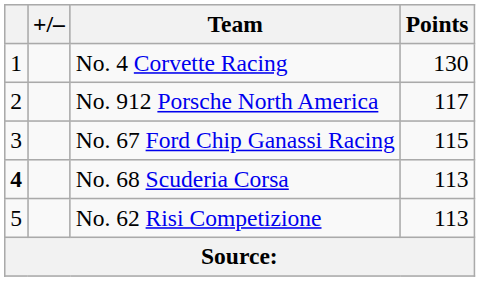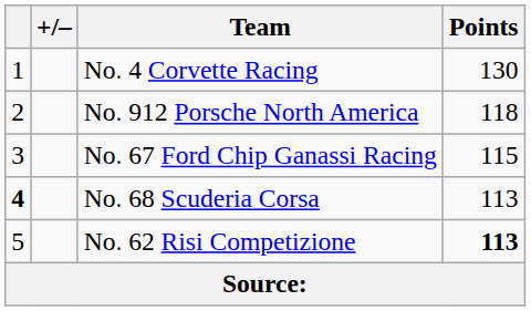 <table class="wikitable" style="font-size: 95%;">
 <tr>
 <th scope="col"></th>
 <th scope="col">+/–</th>
 <th scope="col">Team</th>
 <th scope="col">Points</th>
 </tr>
 <tr>
 <td align=center>1</td>
 <td align="left"></td>
 <td> No. 4 <a href='#'>Corvette Racing</a></td>
 <td align=right>130</td>
 </tr>
 <tr>
 <td align=center>2</td>
 <td align="left"></td>
 <td> No. 912 <a href='#'>Porsche North America</a></td>
-<td align=right>117</td>
+<td align=right>118</td>
 </tr>
 <tr>
 <td align=center>3</td>
 <td align="left"></td>
 <td> No. 67 <a href='#'>Ford Chip Ganassi Racing</a></td>
 <td align=right>115</td>
 </tr>
 <tr>
 <td align=center><strong>4</strong></td>
 <td align="left"></td>
 <td> No. 68 <a href='#'>Scuderia Corsa</a></td>
 <td align=right>113</td>
 </tr>
 <tr>
 <td align=center>5</td>
 <td align="left"></td>
 <td> No. 62 <a href='#'>Risi Competizione</a></td>
-<td align=right>113</td>
+<td align=right><strong>113</strong></td>
 </tr>
 <tr>
 <th colspan=5>Source:</th>
 </tr>
 </table>
